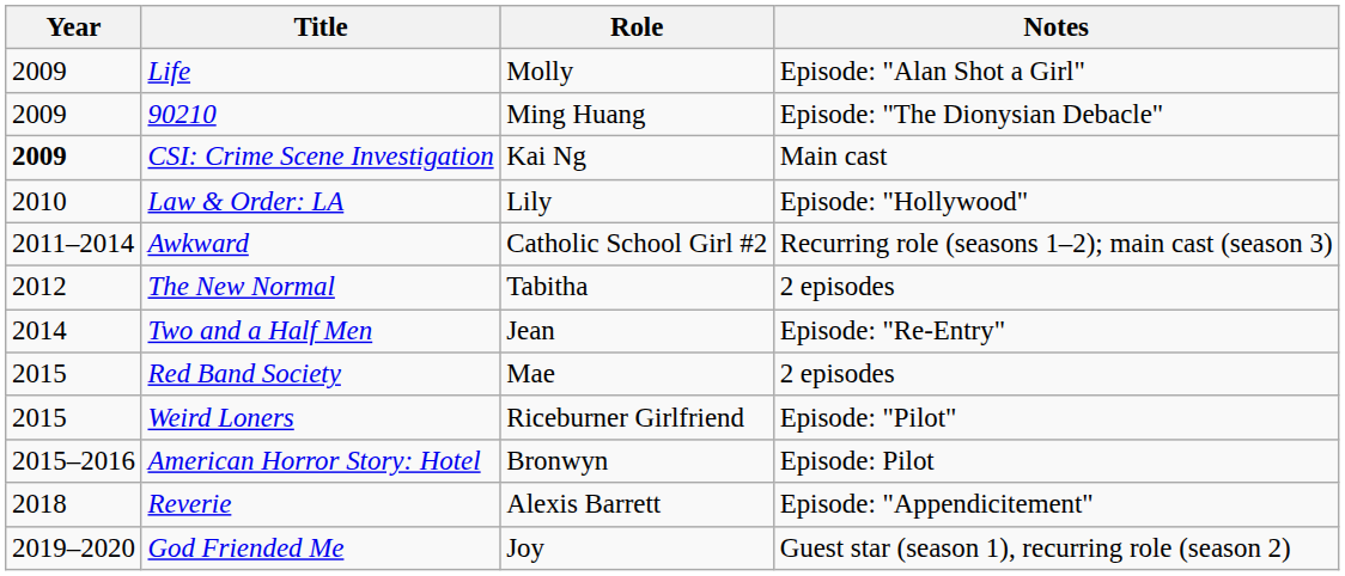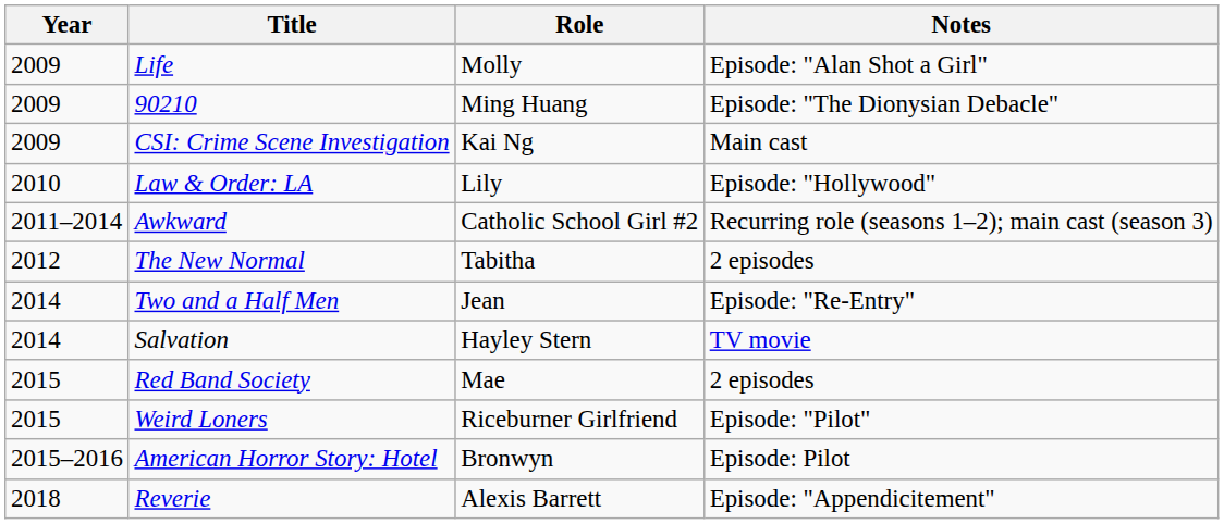 <table class="wikitable sortable">
 <tr>
 <th>Year</th>
 <th>Title</th>
 <th>Role</th>
 <th>Notes</th>
 </tr>
 <tr>
 <td>2009</td>
 <td><em><a href='#'>Life</a></em></td>
 <td>Molly</td>
 <td>Episode: "Alan Shot a Girl"</td>
 </tr>
 <tr>
 <td>2009</td>
 <td><em><a href='#'>90210</a></em></td>
 <td>Ming Huang</td>
 <td>Episode: "The Dionysian Debacle"</td>
 </tr>
 <tr>
-<td><strong>2009</strong></td>
+<td>2009</td>
 <td><em><a href='#'>CSI: Crime Scene Investigation</a></em></td>
 <td>Kai Ng</td>
 <td>Main cast</td>
 </tr>
 <tr>
 <td>2010</td>
 <td><em><a href='#'>Law & Order: LA</a></em></td>
 <td>Lily</td>
 <td>Episode: "Hollywood"</td>
 </tr>
 <tr>
 <td>2011–2014</td>
 <td><em><a href='#'>Awkward</a></em></td>
 <td>Catholic School Girl #2</td>
 <td>Recurring role (seasons 1–2); main cast (season 3)</td>
 </tr>
 <tr>
 <td>2012</td>
 <td><em><a href='#'>The New Normal</a></em></td>
 <td>Tabitha</td>
 <td>2 episodes</td>
 </tr>
 <tr>
 <td>2014</td>
 <td><em><a href='#'>Two and a Half Men</a></em></td>
 <td>Jean</td>
 <td>Episode: "Re-Entry"</td>
 </tr>
 <tr>
+<td>2014</td>
+<td><em>Salvation</em></td>
+<td>Hayley Stern</td>
+<td><a href='#'>TV movie</a></td>
+</tr>
+<tr>
 <td>2015</td>
 <td><em><a href='#'>Red Band Society</a></em></td>
 <td>Mae</td>
 <td>2 episodes</td>
 </tr>
 <tr>
 <td>2015</td>
 <td><em><a href='#'>Weird Loners</a></em></td>
 <td>Riceburner Girlfriend</td>
 <td>Episode: "Pilot"</td>
 </tr>
 <tr>
 <td>2015–2016</td>
 <td><em><a href='#'>American Horror Story: Hotel</a></em></td>
 <td>Bronwyn</td>
 <td>Episode: Pilot</td>
 </tr>
 <tr>
 <td>2018</td>
 <td><em><a href='#'>Reverie</a></em></td>
 <td>Alexis Barrett</td>
 <td>Episode: "Appendicitement"</td>
 </tr>
-<tr>
-<td>2019–2020</td>
-<td><em><a href='#'>God Friended Me</a></em></td>
-<td>Joy</td>
-<td>Guest star (season 1), recurring role (season 2)</td>
-</tr>
 </table>
